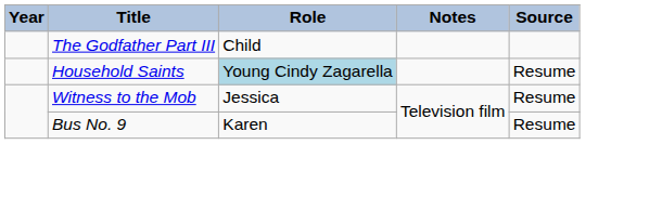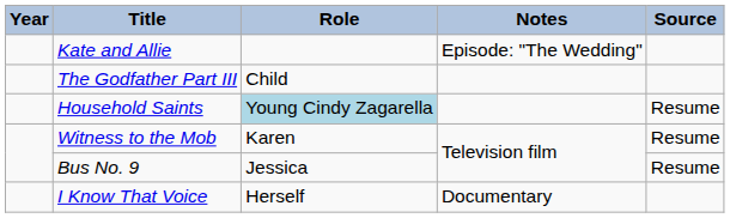 <table class="wikitable sortable plainrowheaders">
 <tr>
 <th style="background:#b0c4de;">Year</th>
 <th style="background:#b0c4de;">Title</th>
 <th style="background:#b0c4de;">Role</th>
 <th style="background:#b0c4de;" class="unsortable">Notes</th>
 <th style="background:#b0c4de;" class="unsortable">Source</th>
+</tr>
+<tr>
+<td></td>
+<td><em><a href='#'>Kate and Allie</a></em></td>
+<td></td>
+<td>Episode: "The Wedding"</td>
+<td></td>
 </tr>
 <tr>
 <td></td>
 <td><em><a href='#'>The Godfather Part III</a></em></td>
 <td>Child</td>
 <td></td>
 <td></td>
 </tr>
 <tr>
 <td></td>
 <td><em><a href='#'>Household Saints</a></em></td>
 <td style="background: lightblue;">Young Cindy Zagarella</td>
 <td></td>
 <td>Resume</td>
 </tr>
 <tr>
 <td rowspan="2"></td>
 <td><em><a href='#'>Witness to the Mob</a></em></td>
-<td>Jessica</td>
+<td>Karen</td>
 <td rowspan="2">Television film</td>
 <td>Resume</td>
 </tr>
 <tr>
 <td><em>Bus No. 9</em></td>
-<td>Karen</td>
+<td>Jessica</td>
 <td>Resume</td>
 </tr>
+<tr>
+<td></td>
+<td><em><a href='#'>I Know That Voice</a></em></td>
+<td>Herself</td>
+<td>Documentary</td>
+<td></td>
+</tr>
 </table>
